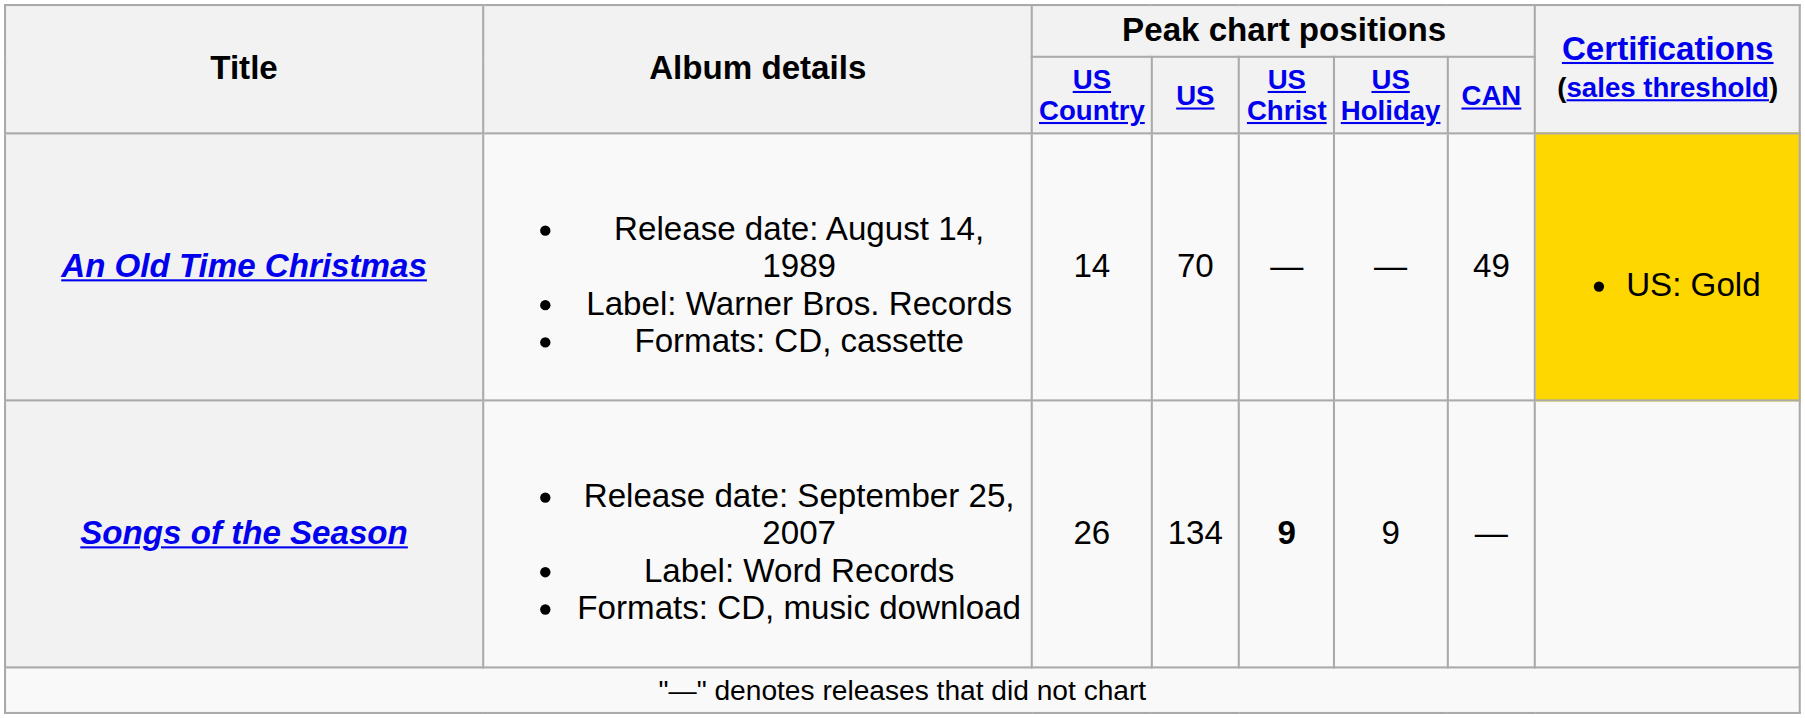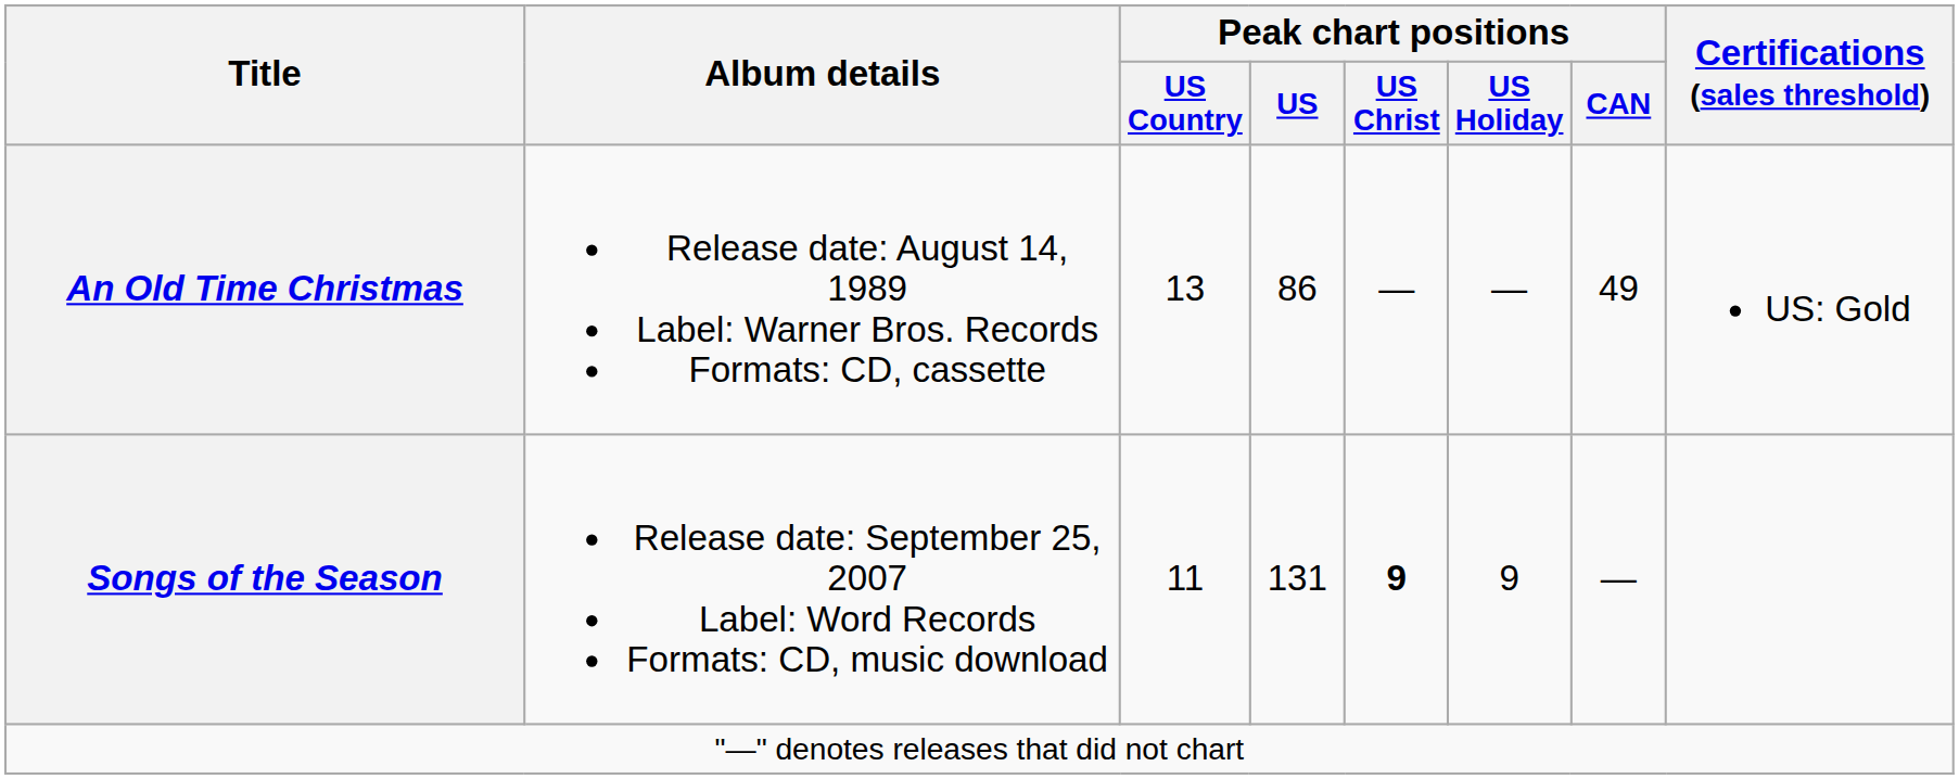 <table class="wikitable plainrowheaders" style="text-align:center;">
 <tr>
 <th rowspan="2" style="width:18em;">Title</th>
 <th rowspan="2" style="width:20em;">Album details</th>
 <th colspan="5">Peak chart positions</th>
 <th rowspan="2" style="width:8em;"><a href='#'>Certifications</a><br><small>(<a href='#'>sales threshold</a>)</small></th>
 </tr>
 <tr style="font-size:smaller;">
 <th width="40"><a href='#'>US Country</a><br></th>
 <th width="40"><a href='#'>US</a><br></th>
 <th width="40"><a href='#'>US Christ</a><br></th>
 <th width="40"><a href='#'>US Holiday</a><br></th>
 <th width="40"><a href='#'>CAN</a><br></th>
 </tr>
 <tr>
 <th scope="row"><em><a href='#'>An Old Time Christmas</a></em></th>
 <td><br><ul><li>Release date: August 14, 1989</li><li>Label: Warner Bros. Records</li><li>Formats: CD, cassette</li></ul></td>
-<td>14</td>
-<td>70</td>
+<td>13</td>
+<td>86</td>
 <td>—</td>
 <td>—</td>
 <td>49</td>
-<td align="left" style="background: gold;"><br><ul><li>US: Gold</li></ul></td>
+<td align="left"><br><ul><li>US: Gold</li></ul></td>
 </tr>
 <tr>
 <th scope="row"><em><a href='#'>Songs of the Season</a></em></th>
 <td><br><ul><li>Release date: September 25, 2007</li><li>Label: Word Records</li><li>Formats: CD, music download</li></ul></td>
-<td>26</td>
-<td>134</td>
+<td>11</td>
+<td>131</td>
 <td><strong>9</strong></td>
 <td>9</td>
 <td>—</td>
 <td></td>
 </tr>
 <tr>
 <td colspan="10" style="font-size:85%">"—" denotes releases that did not chart</td>
 </tr>
 </table>
